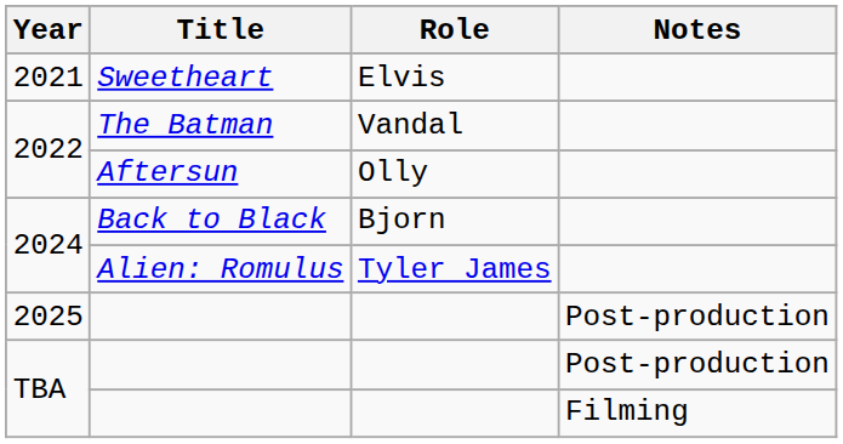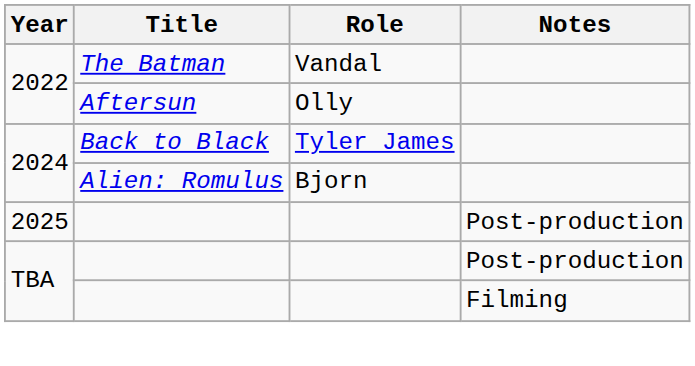 <table class="wikitable">
 <tr>
 <th>Year</th>
 <th>Title</th>
 <th>Role</th>
 <th>Notes</th>
-</tr>
-<tr>
-<td>2021</td>
-<td><em><a href='#'>Sweetheart</a></em></td>
-<td>Elvis</td>
-<td></td>
 </tr>
 <tr>
 <td rowspan="2">2022</td>
 <td><em><a href='#'>The Batman</a></em></td>
 <td>Vandal</td>
 <td></td>
 </tr>
 <tr>
 <td><em><a href='#'>Aftersun</a></em></td>
 <td>Olly</td>
 <td></td>
 </tr>
 <tr>
 <td rowspan="2">2024</td>
 <td><em><a href='#'>Back to Black</a></em></td>
-<td>Bjorn</td>
+<td><a href='#'>Tyler James</a></td>
 <td></td>
 </tr>
 <tr>
 <td><em><a href='#'>Alien: Romulus</a></em></td>
-<td><a href='#'>Tyler James</a></td>
+<td>Bjorn</td>
 <td></td>
 </tr>
 <tr>
 <td>2025</td>
 <td></td>
 <td></td>
 <td>Post-production</td>
 </tr>
 <tr>
 <td rowspan="2">TBA</td>
 <td></td>
 <td></td>
 <td>Post-production</td>
 </tr>
 <tr>
 <td></td>
 <td></td>
 <td>Filming</td>
 </tr>
 </table>
